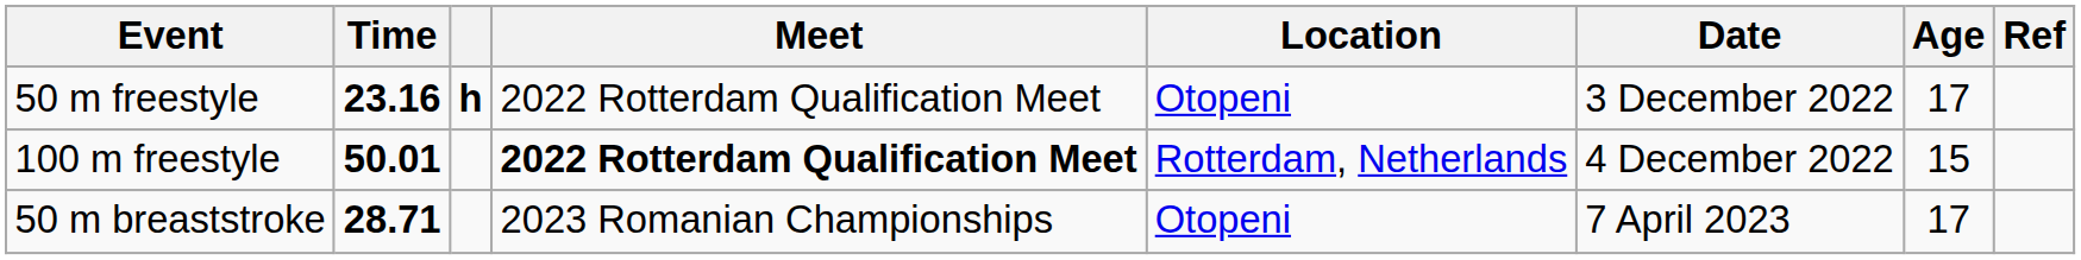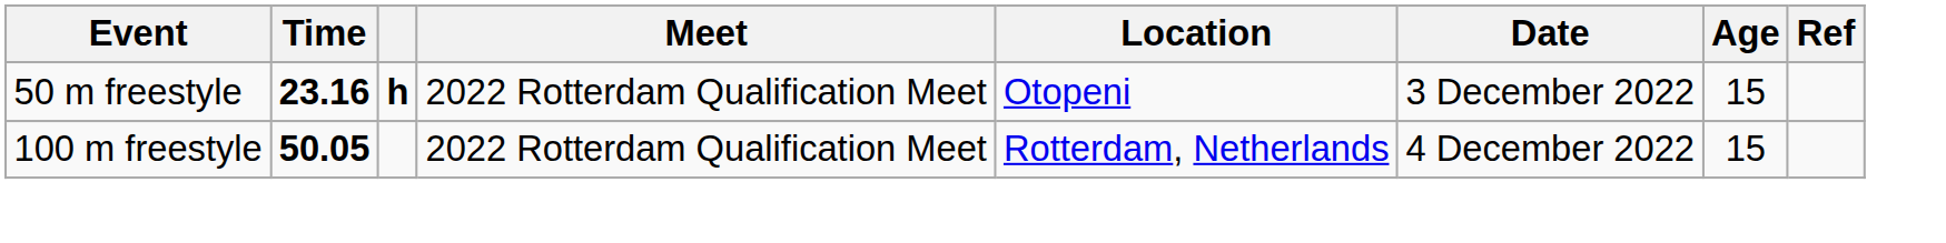 <table class="wikitable">
 <tr>
 <th>Event</th>
 <th>Time</th>
 <th></th>
 <th>Meet</th>
 <th>Location</th>
 <th>Date</th>
 <th>Age</th>
 <th>Ref</th>
 </tr>
 <tr>
 <td>50 m freestyle</td>
 <td style="text-align:center;"><strong>23.16</strong></td>
 <td><strong>h</strong></td>
 <td>2022 Rotterdam Qualification Meet</td>
 <td><a href='#'>Otopeni</a></td>
 <td>3 December 2022</td>
-<td style="text-align:center;">17</td>
+<td style="text-align:center;">15</td>
 <td style="text-align:center;"></td>
 </tr>
 <tr>
 <td>100 m freestyle</td>
-<td style="text-align:center;"><strong>50.01</strong></td>
+<td style="text-align:center;"><strong>50.05</strong></td>
 <td></td>
-<td><strong>2022 Rotterdam Qualification Meet</strong></td>
+<td>2022 Rotterdam Qualification Meet</td>
 <td><a href='#'>Rotterdam</a>, <a href='#'>Netherlands</a></td>
 <td>4 December 2022</td>
 <td style="text-align:center;">15</td>
 <td style="text-align:center;"></td>
 </tr>
-<tr>
-<td>50 m breaststroke</td>
-<td style="text-align:center;"><strong>28.71</strong></td>
-<td></td>
-<td>2023 Romanian Championships</td>
-<td><a href='#'>Otopeni</a></td>
-<td>7 April 2023</td>
-<td style="text-align:center;">17</td>
-<td style="text-align:center;"></td>
-</tr>
 </table>
